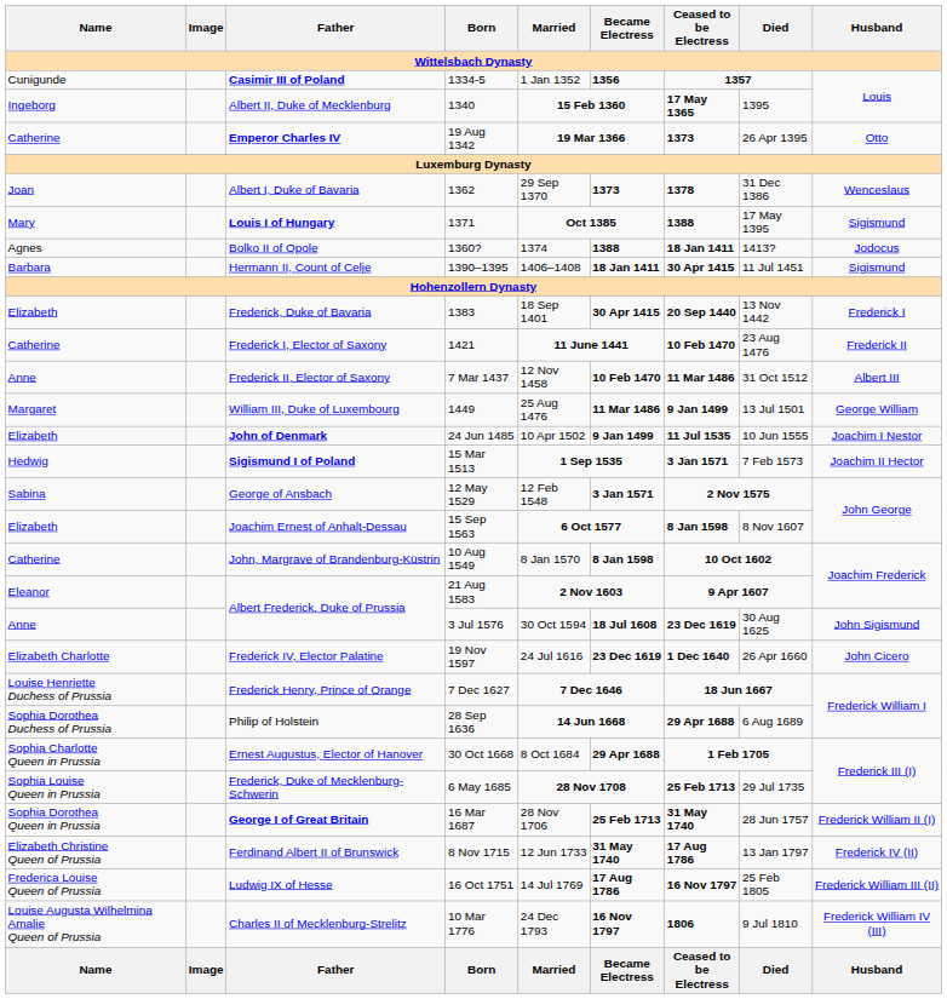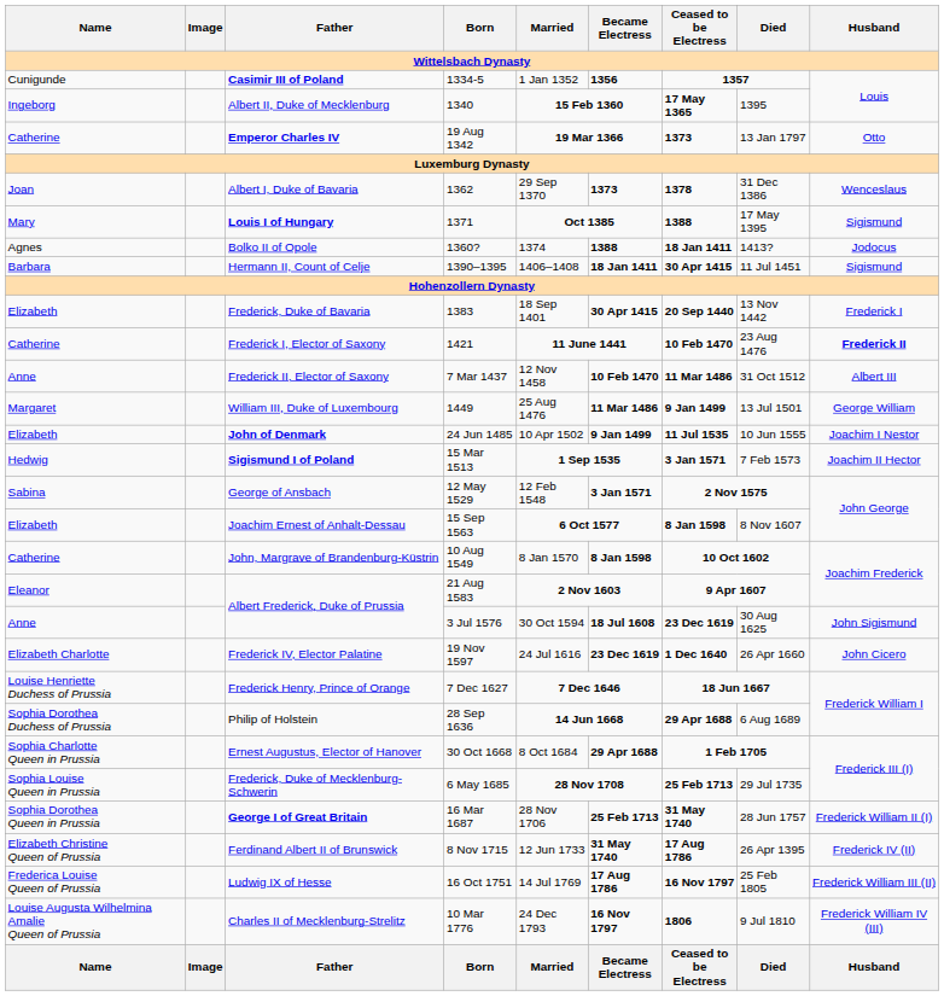 <table class="wikitable">
 <tr>
 <th>Name</th>
 <th>Image</th>
 <th>Father</th>
 <th>Born</th>
 <th>Married</th>
 <th>Became<br>Electress</th>
 <th>Ceased to<br>be Electress</th>
 <th>Died</th>
 <th>Husband</th>
 </tr>
 <tr>
 <td colspan="9" bgcolor=#FFDEAD align=center><strong><a href='#'>Wittelsbach Dynasty</a></strong></td>
 </tr>
 <tr>
 <td>Cunigunde</td>
 <td></td>
 <td><strong><a href='#'>Casimir III of Poland</a></strong></td>
 <td>1334-5</td>
 <td>1 Jan 1352</td>
 <td><strong>1356</strong></td>
 <td align=center colspan="2"><strong>1357</strong></td>
 <td align=center rowspan="2"><a href='#'>Louis</a></td>
 </tr>
 <tr>
 <td><a href='#'>Ingeborg</a></td>
 <td></td>
 <td><a href='#'>Albert II, Duke of Mecklenburg</a></td>
 <td>1340</td>
 <td align=center colspan="2"><strong>15 Feb 1360</strong></td>
 <td><strong>17 May 1365</strong></td>
 <td>1395</td>
 </tr>
 <tr>
 <td><a href='#'>Catherine</a></td>
 <td></td>
 <td><strong><a href='#'>Emperor Charles IV</a></strong></td>
 <td>19 Aug 1342</td>
 <td align=center colspan="2"><strong>19 Mar 1366</strong></td>
 <td><strong>1373</strong></td>
-<td>26 Apr 1395</td>
+<td>13 Jan 1797</td>
 <td align=center><a href='#'>Otto</a></td>
 </tr>
 <tr>
 <td colspan="9" bgcolor=#FFDEAD align=center><strong>Luxemburg Dynasty</strong></td>
 </tr>
 <tr>
 <td><a href='#'>Joan</a></td>
 <td></td>
 <td><a href='#'>Albert I, Duke of Bavaria</a></td>
 <td>1362</td>
 <td>29 Sep 1370</td>
 <td><strong>1373</strong></td>
 <td><strong>1378</strong></td>
 <td>31 Dec 1386</td>
 <td align=center><a href='#'>Wenceslaus</a></td>
 </tr>
 <tr>
 <td><a href='#'>Mary</a></td>
 <td></td>
 <td><strong><a href='#'>Louis I of Hungary</a></strong></td>
 <td>1371</td>
 <td align=center colspan="2"><strong>Oct 1385</strong></td>
 <td><strong>1388</strong></td>
 <td>17 May 1395</td>
 <td align=center><a href='#'>Sigismund</a></td>
 </tr>
 <tr>
 <td>Agnes</td>
 <td></td>
 <td><a href='#'>Bolko II of Opole</a></td>
 <td>1360?</td>
 <td>1374</td>
 <td><strong>1388</strong></td>
 <td><strong>18 Jan 1411</strong></td>
 <td>1413?</td>
 <td align=center><a href='#'>Jodocus</a></td>
 </tr>
 <tr>
 <td><a href='#'>Barbara</a></td>
 <td></td>
 <td><a href='#'>Hermann II, Count of Celje</a></td>
 <td>1390–1395</td>
 <td>1406–1408</td>
 <td><strong>18 Jan 1411</strong></td>
 <td><strong>30 Apr 1415</strong></td>
 <td>11 Jul 1451</td>
 <td align=center><a href='#'>Sigismund</a></td>
 </tr>
 <tr>
 <td colspan="9" bgcolor=#FFDEAD align=center><strong><a href='#'>Hohenzollern Dynasty</a></strong></td>
 </tr>
 <tr>
 <td><a href='#'>Elizabeth</a></td>
 <td></td>
 <td><a href='#'>Frederick, Duke of Bavaria</a></td>
 <td>1383</td>
 <td>18 Sep 1401</td>
 <td><strong>30 Apr 1415</strong></td>
 <td><strong>20 Sep 1440</strong></td>
 <td>13 Nov 1442</td>
 <td align=center><a href='#'>Frederick I</a></td>
 </tr>
 <tr>
 <td><a href='#'>Catherine</a></td>
 <td></td>
 <td><a href='#'>Frederick I, Elector of Saxony</a></td>
 <td>1421</td>
 <td colspan="2" align=center><strong>11 June 1441</strong></td>
 <td><strong>10 Feb 1470</strong></td>
 <td>23 Aug 1476</td>
-<td align=center><a href='#'>Frederick II</a></td>
+<td align=center><strong><a href='#'>Frederick II</a></strong></td>
 </tr>
 <tr>
 <td><a href='#'>Anne</a></td>
 <td></td>
 <td><a href='#'>Frederick II, Elector of Saxony</a></td>
 <td>7 Mar 1437</td>
 <td>12 Nov 1458</td>
 <td><strong>10 Feb 1470</strong></td>
 <td><strong>11 Mar 1486</strong></td>
 <td>31 Oct 1512</td>
 <td align=center><a href='#'>Albert III</a></td>
 </tr>
 <tr>
 <td><a href='#'>Margaret</a></td>
 <td></td>
 <td><a href='#'>William III, Duke of Luxembourg</a></td>
 <td>1449</td>
 <td>25 Aug 1476</td>
 <td><strong>11 Mar 1486</strong></td>
 <td><strong>9 Jan 1499</strong></td>
 <td>13 Jul 1501</td>
 <td align=center><a href='#'>George William</a></td>
 </tr>
 <tr>
 <td><a href='#'>Elizabeth</a></td>
 <td></td>
 <td><strong><a href='#'>John of Denmark</a></strong></td>
 <td>24 Jun 1485</td>
 <td>10 Apr 1502</td>
 <td><strong>9 Jan 1499</strong></td>
 <td><strong>11 Jul 1535</strong></td>
 <td>10 Jun 1555</td>
 <td align=center><a href='#'>Joachim I Nestor</a></td>
 </tr>
 <tr>
 <td><a href='#'>Hedwig</a></td>
 <td></td>
 <td><strong><a href='#'>Sigismund I of Poland</a></strong></td>
 <td>15 Mar 1513</td>
 <td align=center colspan="2"><strong>1 Sep 1535</strong></td>
 <td><strong>3 Jan 1571</strong></td>
 <td>7 Feb 1573</td>
 <td align=center><a href='#'>Joachim II Hector</a></td>
 </tr>
 <tr>
 <td><a href='#'>Sabina</a></td>
 <td></td>
 <td><a href='#'>George of Ansbach</a></td>
 <td>12 May 1529</td>
 <td>12 Feb 1548</td>
 <td><strong>3 Jan 1571</strong></td>
 <td align=center colspan="2"><strong>2 Nov 1575</strong></td>
 <td align=center rowspan="2"><a href='#'>John George</a></td>
 </tr>
 <tr>
 <td><a href='#'>Elizabeth</a></td>
 <td></td>
 <td><a href='#'>Joachim Ernest of Anhalt-Dessau</a></td>
 <td>15 Sep 1563</td>
 <td align=center colspan="2"><strong>6 Oct 1577</strong></td>
 <td><strong>8 Jan 1598</strong></td>
 <td>8 Nov 1607</td>
 </tr>
 <tr>
 <td><a href='#'>Catherine</a></td>
 <td></td>
 <td><a href='#'>John, Margrave of Brandenburg-Küstrin</a></td>
 <td>10 Aug 1549</td>
 <td>8 Jan 1570</td>
 <td><strong>8 Jan 1598</strong></td>
 <td align="center" colspan="2"><strong>10 Oct 1602</strong></td>
 <td align=center rowspan="2"><a href='#'>Joachim Frederick</a></td>
 </tr>
 <tr>
 <td><a href='#'>Eleanor</a></td>
 <td></td>
 <td rowspan="2"><a href='#'>Albert Frederick, Duke of Prussia</a></td>
 <td>21 Aug 1583</td>
 <td align="center" colspan="2"><strong>2 Nov 1603</strong></td>
 <td align="center" colspan="2"><strong>9 Apr 1607</strong></td>
 </tr>
 <tr>
 <td><a href='#'>Anne</a></td>
 <td></td>
 <td>3 Jul 1576</td>
 <td>30 Oct 1594</td>
 <td><strong>18 Jul 1608</strong></td>
 <td><strong>23 Dec 1619</strong></td>
 <td>30 Aug 1625</td>
 <td align=center><a href='#'>John Sigismund</a></td>
 </tr>
 <tr>
 <td><a href='#'>Elizabeth Charlotte</a></td>
 <td></td>
 <td><a href='#'>Frederick IV, Elector Palatine</a></td>
 <td>19 Nov 1597</td>
 <td>24 Jul 1616</td>
 <td><strong>23 Dec 1619</strong></td>
 <td><strong>1 Dec 1640</strong></td>
 <td>26 Apr 1660</td>
 <td align=center><a href='#'>John Cicero</a></td>
 </tr>
 <tr>
 <td><a href='#'>Louise Henriette</a><br><em>Duchess of Prussia</em></td>
 <td></td>
 <td><a href='#'>Frederick Henry, Prince of Orange</a></td>
 <td>7 Dec 1627</td>
 <td align="center" colspan="2"><strong>7 Dec 1646</strong></td>
 <td align="center" colspan="2"><strong>18 Jun 1667</strong></td>
 <td align="center" rowspan="2"><a href='#'>Frederick William I</a></td>
 </tr>
 <tr>
 <td><a href='#'>Sophia Dorothea</a><br><em>Duchess of Prussia</em></td>
 <td></td>
 <td>Philip of Holstein</td>
 <td>28 Sep 1636</td>
 <td align="center" colspan="2"><strong>14 Jun 1668</strong></td>
 <td><strong>29 Apr 1688</strong></td>
 <td>6 Aug 1689</td>
 </tr>
 <tr>
 <td><a href='#'>Sophia Charlotte</a><br><em>Queen in Prussia</em></td>
 <td></td>
 <td><a href='#'>Ernest Augustus, Elector of Hanover</a></td>
 <td>30 Oct 1668</td>
 <td>8 Oct 1684</td>
 <td><strong>29 Apr 1688</strong></td>
 <td align="center" colspan="2"><strong>1 Feb 1705</strong></td>
 <td align="center" rowspan="2"><a href='#'>Frederick III (I)</a></td>
 </tr>
 <tr>
 <td><a href='#'>Sophia Louise</a><br><em>Queen in Prussia</em></td>
 <td></td>
 <td><a href='#'>Frederick, Duke of Mecklenburg-Schwerin</a></td>
 <td>6 May 1685</td>
 <td align=center colspan="2"><strong>28 Nov 1708</strong></td>
 <td><strong>25 Feb 1713</strong></td>
 <td>29 Jul 1735</td>
 </tr>
 <tr>
 <td><a href='#'>Sophia Dorothea</a><br><em>Queen in Prussia</em></td>
 <td></td>
 <td><strong><a href='#'>George I of Great Britain</a></strong></td>
 <td>16 Mar 1687</td>
 <td>28 Nov 1706</td>
 <td><strong>25 Feb 1713</strong></td>
 <td><strong>31 May 1740</strong></td>
 <td>28 Jun 1757</td>
 <td align=center><a href='#'>Frederick William II (I)</a></td>
 </tr>
 <tr>
 <td><a href='#'>Elizabeth Christine</a><br><em>Queen of Prussia</em></td>
 <td></td>
 <td><a href='#'>Ferdinand Albert II of Brunswick</a></td>
 <td>8 Nov 1715</td>
 <td>12 Jun 1733</td>
 <td><strong>31 May 1740</strong></td>
 <td><strong>17 Aug 1786</strong></td>
-<td>13 Jan 1797</td>
+<td>26 Apr 1395</td>
 <td align=center><a href='#'>Frederick IV (II)</a></td>
 </tr>
 <tr>
 <td><a href='#'>Frederica Louise</a><br><em>Queen of Prussia</em></td>
 <td></td>
 <td><a href='#'>Ludwig IX of Hesse</a></td>
 <td>16 Oct 1751</td>
 <td>14 Jul 1769</td>
 <td><strong>17 Aug 1786</strong></td>
 <td><strong>16 Nov 1797</strong></td>
 <td>25 Feb 1805</td>
 <td align=center><a href='#'>Frederick William III (II)</a></td>
 </tr>
 <tr>
 <td><a href='#'>Louise Augusta Wilhelmina Amalie</a><br><em>Queen of Prussia</em></td>
 <td></td>
 <td><a href='#'>Charles II of Mecklenburg-Strelitz</a></td>
 <td>10 Mar 1776</td>
 <td>24 Dec 1793</td>
 <td><strong>16 Nov 1797</strong></td>
 <td><strong>1806</strong></td>
 <td>9 Jul 1810</td>
 <td align=center><a href='#'>Frederick William IV (III)</a></td>
 </tr>
 <tr>
 <th>Name</th>
 <th>Image</th>
 <th>Father</th>
 <th>Born</th>
 <th>Married</th>
 <th>Became<br>Electress</th>
 <th>Ceased to<br>be Electress</th>
 <th>Died</th>
 <th>Husband</th>
 </tr>
 </table>
